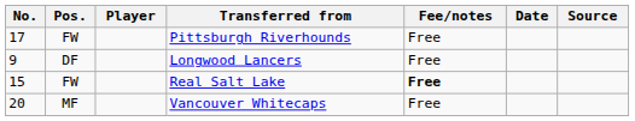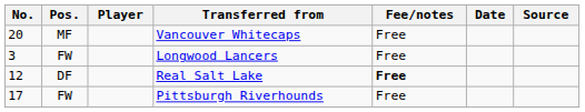 <table class="wikitable sortable" style="width:90%; text-align:center; font-size:95%; text-align:left;">
 <tr>
 <th><strong>No.</strong></th>
 <th><strong>Pos.</strong></th>
 <th><strong>Player</strong></th>
 <th><strong>Transferred from</strong></th>
 <th><strong>Fee/notes</strong></th>
 <th><strong>Date</strong></th>
 <th><strong>Source</strong></th>
 </tr>
 <tr>
+<td>20</td>
+<td align=center>MF</td>
+<td></td>
+<td> <a href='#'>Vancouver Whitecaps</a></td>
+<td>Free</td>
+<td></td>
+<td></td>
+</tr>
+<tr>
+<td>3</td>
+<td align=center>FW</td>
+<td></td>
+<td> <a href='#'>Longwood Lancers</a></td>
+<td>Free</td>
+<td></td>
+<td></td>
+</tr>
+<tr>
+<td>12</td>
+<td align=center>DF</td>
+<td></td>
+<td> <a href='#'>Real Salt Lake</a></td>
+<td><strong>Free</strong></td>
+<td></td>
+<td></td>
+</tr>
+<tr>
 <td>17</td>
 <td align=center>FW</td>
 <td></td>
 <td> <a href='#'>Pittsburgh Riverhounds</a></td>
 <td>Free</td>
 <td></td>
 <td></td>
 </tr>
-<tr>
-<td>9</td>
-<td align=center>DF</td>
-<td></td>
-<td> <a href='#'>Longwood Lancers</a></td>
-<td>Free</td>
-<td></td>
-<td></td>
-</tr>
-<tr>
-<td>15</td>
-<td align=center>FW</td>
-<td></td>
-<td> <a href='#'>Real Salt Lake</a></td>
-<td><strong>Free</strong></td>
-<td></td>
-<td></td>
-</tr>
-<tr>
-<td>20</td>
-<td align=center>MF</td>
-<td></td>
-<td> <a href='#'>Vancouver Whitecaps</a></td>
-<td>Free</td>
-<td></td>
-<td></td>
-</tr>
 </table>
